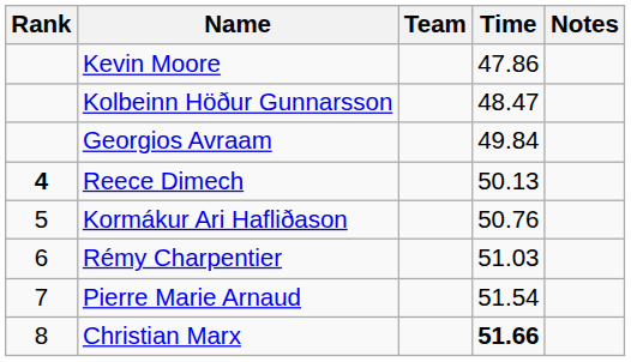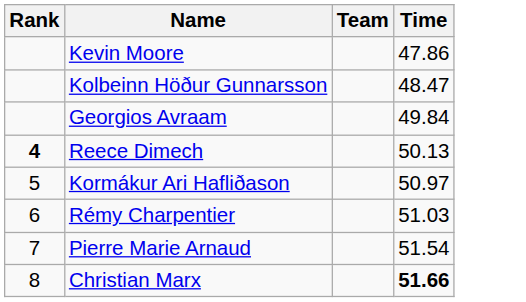 <table class="wikitable sortable" style="text-align:center">
 <tr>
 <th>Rank</th>
 <th>Name</th>
 <th>Team</th>
 <th>Time</th>
-<th>Notes</th>
 </tr>
 <tr>
 <td></td>
 <td align="left"><a href='#'>Kevin Moore</a></td>
 <td align=left></td>
 <td>47.86</td>
-<td></td>
 </tr>
 <tr>
 <td></td>
 <td align="left"><a href='#'>Kolbeinn Höður Gunnarsson</a></td>
 <td align=left></td>
 <td>48.47</td>
-<td></td>
 </tr>
 <tr>
 <td></td>
 <td align="left"><a href='#'>Georgios Avraam</a></td>
 <td align=left></td>
 <td>49.84</td>
-<td></td>
 </tr>
 <tr>
 <td><strong>4</strong></td>
 <td align="left"><a href='#'>Reece Dimech</a></td>
 <td align=left></td>
 <td>50.13</td>
-<td></td>
 </tr>
 <tr>
 <td>5</td>
 <td align="left"><a href='#'>Kormákur Ari Hafliðason</a></td>
 <td align=left></td>
-<td>50.76</td>
-<td></td>
+<td>50.97</td>
 </tr>
 <tr>
 <td>6</td>
 <td align="left"><a href='#'>Rémy Charpentier</a></td>
 <td align=left></td>
 <td>51.03</td>
-<td></td>
 </tr>
 <tr>
 <td>7</td>
 <td align="left"><a href='#'>Pierre Marie Arnaud</a></td>
 <td align=left></td>
 <td>51.54</td>
-<td></td>
 </tr>
 <tr>
 <td>8</td>
 <td align="left"><a href='#'>Christian Marx</a></td>
 <td align=left></td>
 <td><strong>51.66</strong></td>
-<td></td>
 </tr>
 </table>
